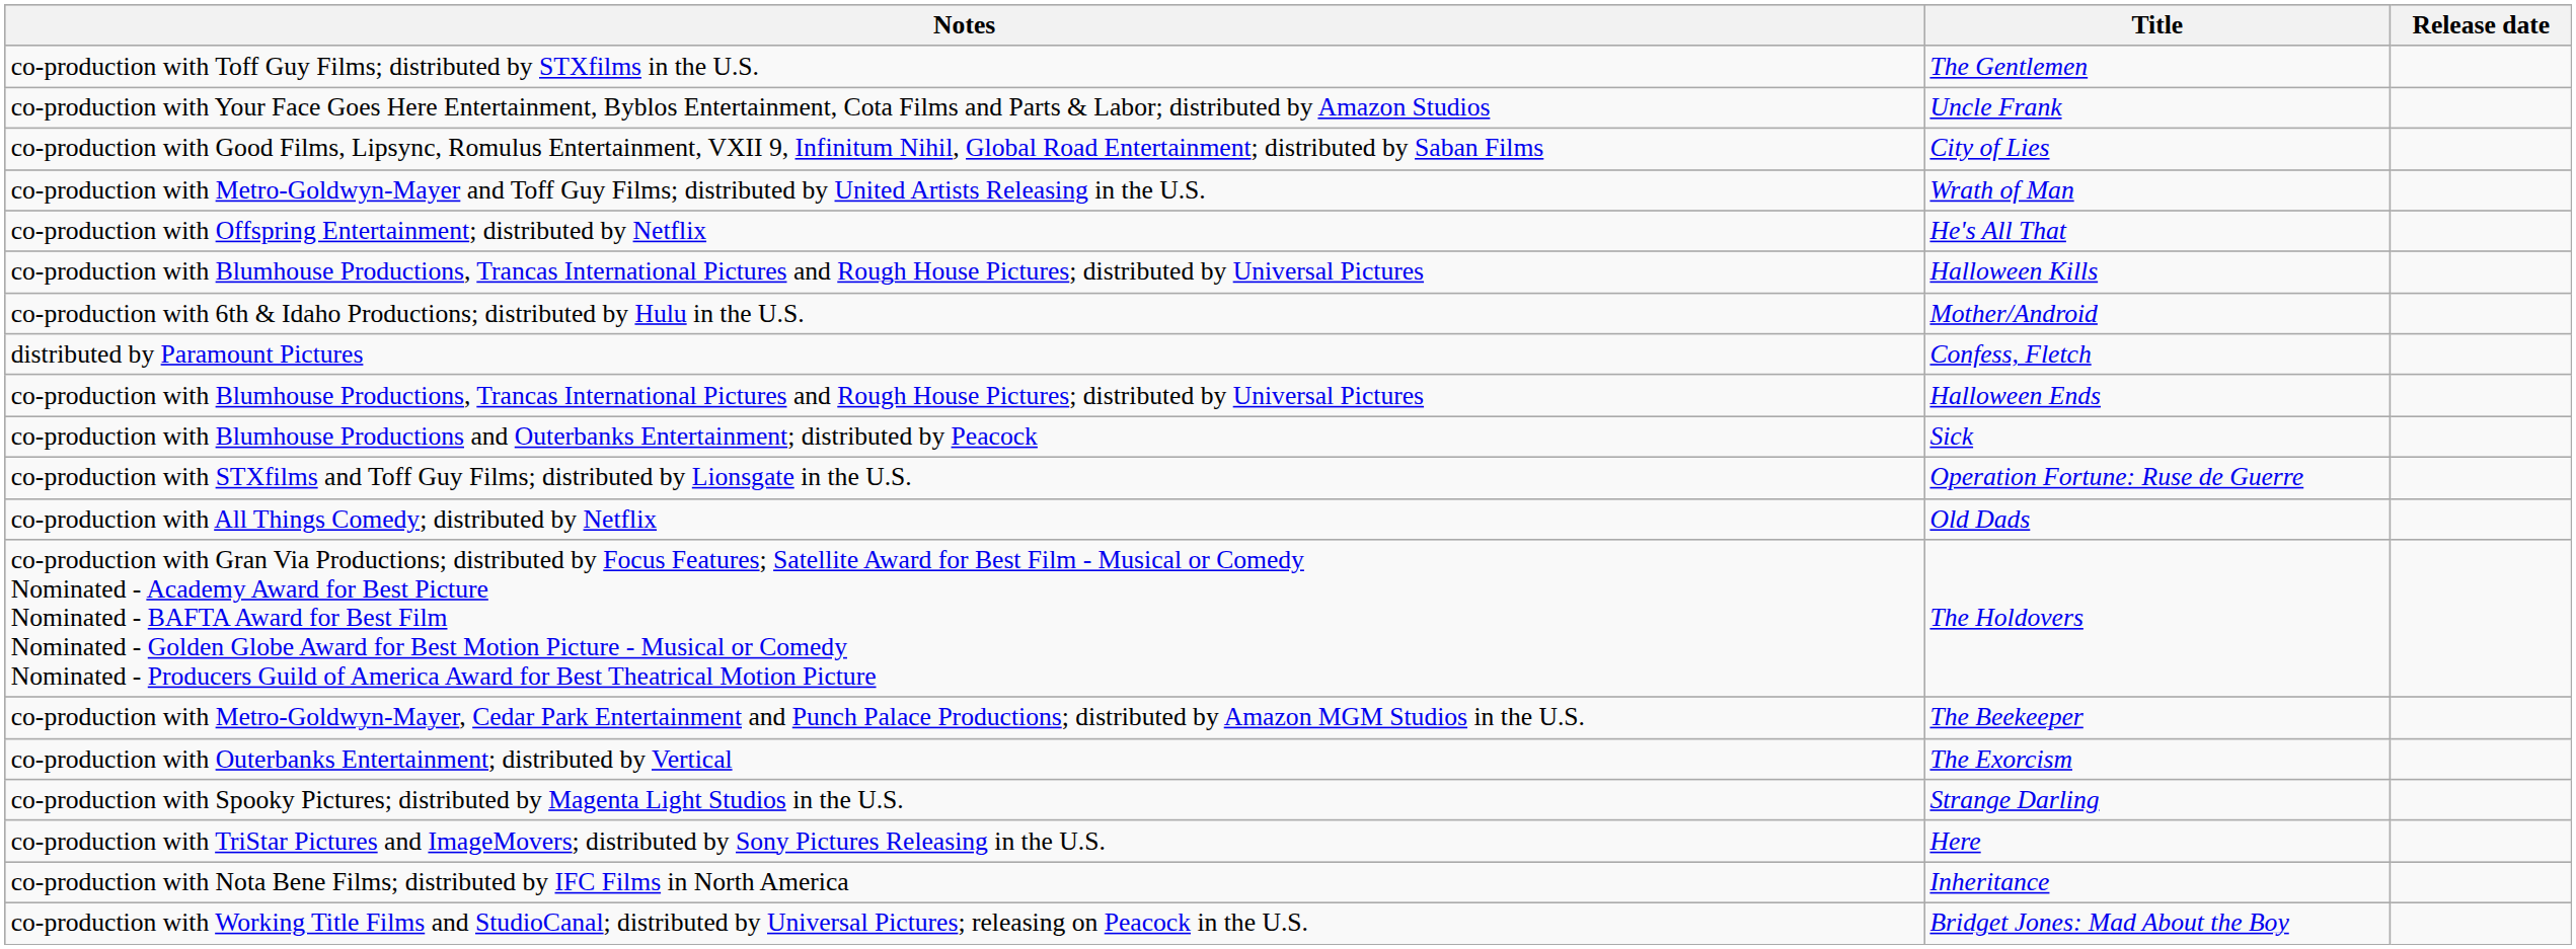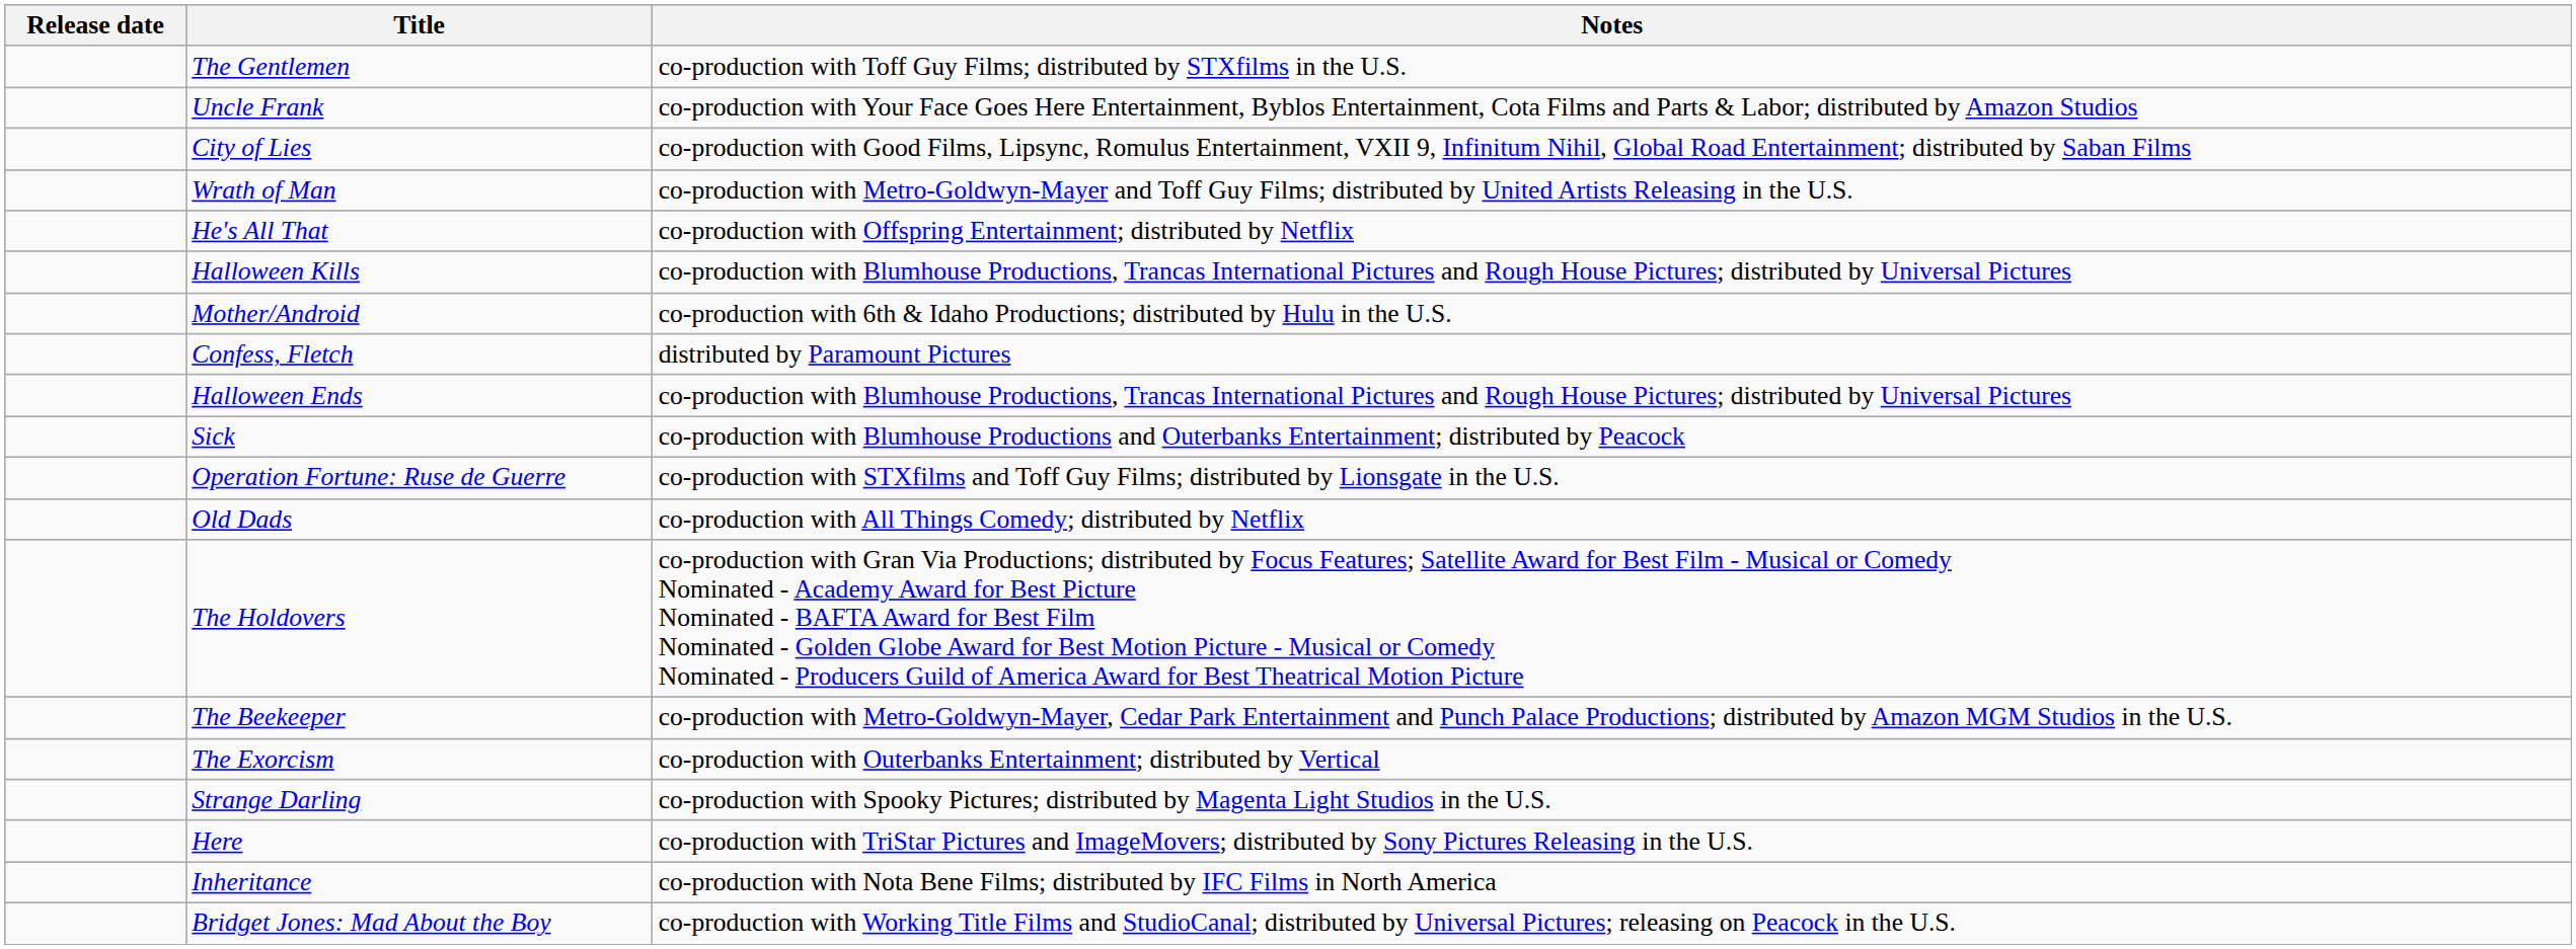 <table class="wikitable sortable" style="width:100%;">
 <tr>
+<th>Release date</th>
+<th>Title</th>
 <th>Notes</th>
-<th>Title</th>
-<th>Release date</th>
 </tr>
 <tr>
+<td></td>
+<td><em><a href='#'>The Gentlemen</a></em></td>
 <td>co-production with Toff Guy Films; distributed by <a href='#'>STXfilms</a> in the U.S.</td>
-<td><em><a href='#'>The Gentlemen</a></em></td>
-<td></td>
 </tr>
 <tr>
+<td></td>
+<td><em><a href='#'>Uncle Frank</a></em></td>
 <td>co-production with Your Face Goes Here Entertainment, Byblos Entertainment, Cota Films and Parts & Labor; distributed by <a href='#'>Amazon Studios</a></td>
-<td><em><a href='#'>Uncle Frank</a></em></td>
-<td></td>
 </tr>
 <tr>
+<td></td>
+<td><em><a href='#'>City of Lies</a></em></td>
 <td>co-production with Good Films, Lipsync, Romulus Entertainment, VXII 9, <a href='#'>Infinitum Nihil</a>, <a href='#'>Global Road Entertainment</a>; distributed by <a href='#'>Saban Films</a></td>
-<td><em><a href='#'>City of Lies</a></em></td>
-<td></td>
 </tr>
 <tr>
+<td></td>
+<td><em><a href='#'>Wrath of Man</a></em></td>
 <td>co-production with <a href='#'>Metro-Goldwyn-Mayer</a> and Toff Guy Films; distributed by <a href='#'>United Artists Releasing</a> in the U.S.</td>
-<td><em><a href='#'>Wrath of Man</a></em></td>
-<td></td>
 </tr>
 <tr>
+<td></td>
+<td><em><a href='#'>He's All That</a></em></td>
 <td>co-production with <a href='#'>Offspring Entertainment</a>; distributed by <a href='#'>Netflix</a></td>
-<td><em><a href='#'>He's All That</a></em></td>
-<td></td>
 </tr>
 <tr>
+<td></td>
+<td><em><a href='#'>Halloween Kills</a></em></td>
 <td>co-production with <a href='#'>Blumhouse Productions</a>, <a href='#'>Trancas International Pictures</a> and <a href='#'>Rough House Pictures</a>; distributed by <a href='#'>Universal Pictures</a></td>
-<td><em><a href='#'>Halloween Kills</a></em></td>
-<td></td>
 </tr>
 <tr>
+<td></td>
+<td><em><a href='#'>Mother/Android</a></em></td>
 <td>co-production with 6th & Idaho Productions; distributed by <a href='#'>Hulu</a> in the U.S.</td>
-<td><em><a href='#'>Mother/Android</a></em></td>
-<td></td>
 </tr>
 <tr>
+<td></td>
+<td><em><a href='#'>Confess, Fletch</a></em></td>
 <td>distributed by <a href='#'>Paramount Pictures</a></td>
-<td><em><a href='#'>Confess, Fletch</a></em></td>
-<td></td>
 </tr>
 <tr>
+<td></td>
+<td><em><a href='#'>Halloween Ends</a></em></td>
 <td>co-production with <a href='#'>Blumhouse Productions</a>, <a href='#'>Trancas International Pictures</a> and <a href='#'>Rough House Pictures</a>; distributed by <a href='#'>Universal Pictures</a></td>
-<td><em><a href='#'>Halloween Ends</a></em></td>
-<td></td>
 </tr>
 <tr>
+<td></td>
+<td><em><a href='#'>Sick</a></em></td>
 <td>co-production with <a href='#'>Blumhouse Productions</a> and <a href='#'>Outerbanks Entertainment</a>; distributed by <a href='#'>Peacock</a></td>
-<td><em><a href='#'>Sick</a></em></td>
-<td></td>
 </tr>
 <tr>
+<td></td>
+<td><em><a href='#'>Operation Fortune: Ruse de Guerre</a></em></td>
 <td>co-production with <a href='#'>STXfilms</a> and Toff Guy Films; distributed by <a href='#'>Lionsgate</a> in the U.S.</td>
-<td><em><a href='#'>Operation Fortune: Ruse de Guerre</a></em></td>
-<td></td>
 </tr>
 <tr .>
+<td></td>
+<td><em><a href='#'>Old Dads</a></em></td>
 <td>co-production with <a href='#'>All Things Comedy</a>; distributed by <a href='#'>Netflix</a></td>
-<td><em><a href='#'>Old Dads</a></em></td>
-<td></td>
 </tr>
 <tr>
+<td></td>
+<td><em><a href='#'>The Holdovers</a></em></td>
 <td>co-production with Gran Via Productions; distributed by <a href='#'>Focus Features</a>; <a href='#'>Satellite Award for Best Film - Musical or Comedy</a><br>Nominated - <a href='#'>Academy Award for Best Picture</a><br>Nominated - <a href='#'>BAFTA Award for Best Film</a><br>Nominated - <a href='#'>Golden Globe Award for Best Motion Picture - Musical or Comedy</a><br>Nominated - <a href='#'>Producers Guild of America Award for Best Theatrical Motion Picture</a></td>
-<td><em><a href='#'>The Holdovers</a></em></td>
-<td></td>
 </tr>
 <tr>
+<td></td>
+<td><em><a href='#'>The Beekeeper</a></em></td>
 <td>co-production with <a href='#'>Metro-Goldwyn-Mayer</a>, <a href='#'>Cedar Park Entertainment</a> and <a href='#'>Punch Palace Productions</a>; distributed by <a href='#'>Amazon MGM Studios</a> in the U.S.</td>
-<td><em><a href='#'>The Beekeeper</a></em></td>
-<td></td>
 </tr>
 <tr>
+<td></td>
+<td><em><a href='#'>The Exorcism</a></em></td>
 <td>co-production with <a href='#'>Outerbanks Entertainment</a>; distributed by <a href='#'>Vertical</a></td>
-<td><em><a href='#'>The Exorcism</a></em></td>
-<td></td>
 </tr>
 <tr>
+<td></td>
+<td><em><a href='#'>Strange Darling</a></em></td>
 <td>co-production with Spooky Pictures; distributed by <a href='#'>Magenta Light Studios</a> in the U.S.</td>
-<td><em><a href='#'>Strange Darling</a></em></td>
-<td></td>
 </tr>
 <tr>
+<td></td>
+<td><em><a href='#'>Here</a></em></td>
 <td>co-production with <a href='#'>TriStar Pictures</a> and <a href='#'>ImageMovers</a>; distributed by <a href='#'>Sony Pictures Releasing</a> in the U.S.</td>
-<td><em><a href='#'>Here</a></em></td>
-<td></td>
 </tr>
 <tr>
+<td></td>
+<td><em><a href='#'>Inheritance</a></em></td>
 <td>co-production with Nota Bene Films; distributed by <a href='#'>IFC Films</a> in North America</td>
-<td><em><a href='#'>Inheritance</a></em></td>
-<td></td>
 </tr>
 <tr>
+<td></td>
+<td><em><a href='#'>Bridget Jones: Mad About the Boy</a></em></td>
 <td>co-production with <a href='#'>Working Title Films</a> and <a href='#'>StudioCanal</a>; distributed by <a href='#'>Universal Pictures</a>; releasing on <a href='#'>Peacock</a> in the U.S.</td>
-<td><em><a href='#'>Bridget Jones: Mad About the Boy</a></em></td>
-<td></td>
 </tr>
 </table>
